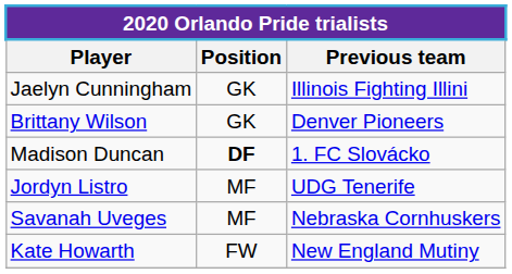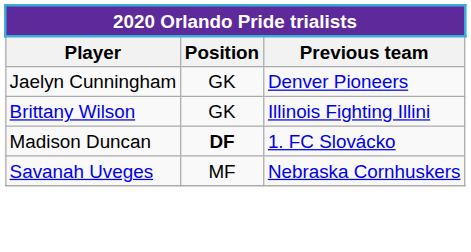 <table class="wikitable" style="text-align:left; font-size:95%;">
 <tr>
 <th colspan="3" style="background:#5E299A; color:white; border:2px solid #3aadd9;" scope="col">2020 Orlando Pride trialists</th>
 </tr>
 <tr>
 <th>Player</th>
 <th>Position</th>
 <th>Previous team</th>
 </tr>
 <tr>
 <td> Jaelyn Cunningham</td>
 <td align="center">GK</td>
-<td> <a href='#'>Illinois Fighting Illini</a></td>
+<td> <a href='#'>Denver Pioneers</a></td>
 </tr>
 <tr>
 <td> <a href='#'>Brittany Wilson</a></td>
 <td align="center">GK</td>
-<td> <a href='#'>Denver Pioneers</a></td>
+<td> <a href='#'>Illinois Fighting Illini</a></td>
 </tr>
 <tr>
 <td> Madison Duncan</td>
 <td align="center"><strong>DF</strong></td>
 <td> <a href='#'>1. FC Slovácko</a></td>
 </tr>
 <tr>
-<td> <a href='#'>Jordyn Listro</a></td>
-<td align="center">MF</td>
-<td> <a href='#'>UDG Tenerife</a></td>
-</tr>
-<tr>
 <td> <a href='#'>Savanah Uveges</a></td>
 <td align="center">MF</td>
 <td> <a href='#'>Nebraska Cornhuskers</a></td>
 </tr>
 <tr>
-<td> <a href='#'>Kate Howarth</a></td>
-<td align="center">FW</td>
-<td> <a href='#'>New England Mutiny</a></td>
-</tr>
-<tr>
 </tr>
 </table>
